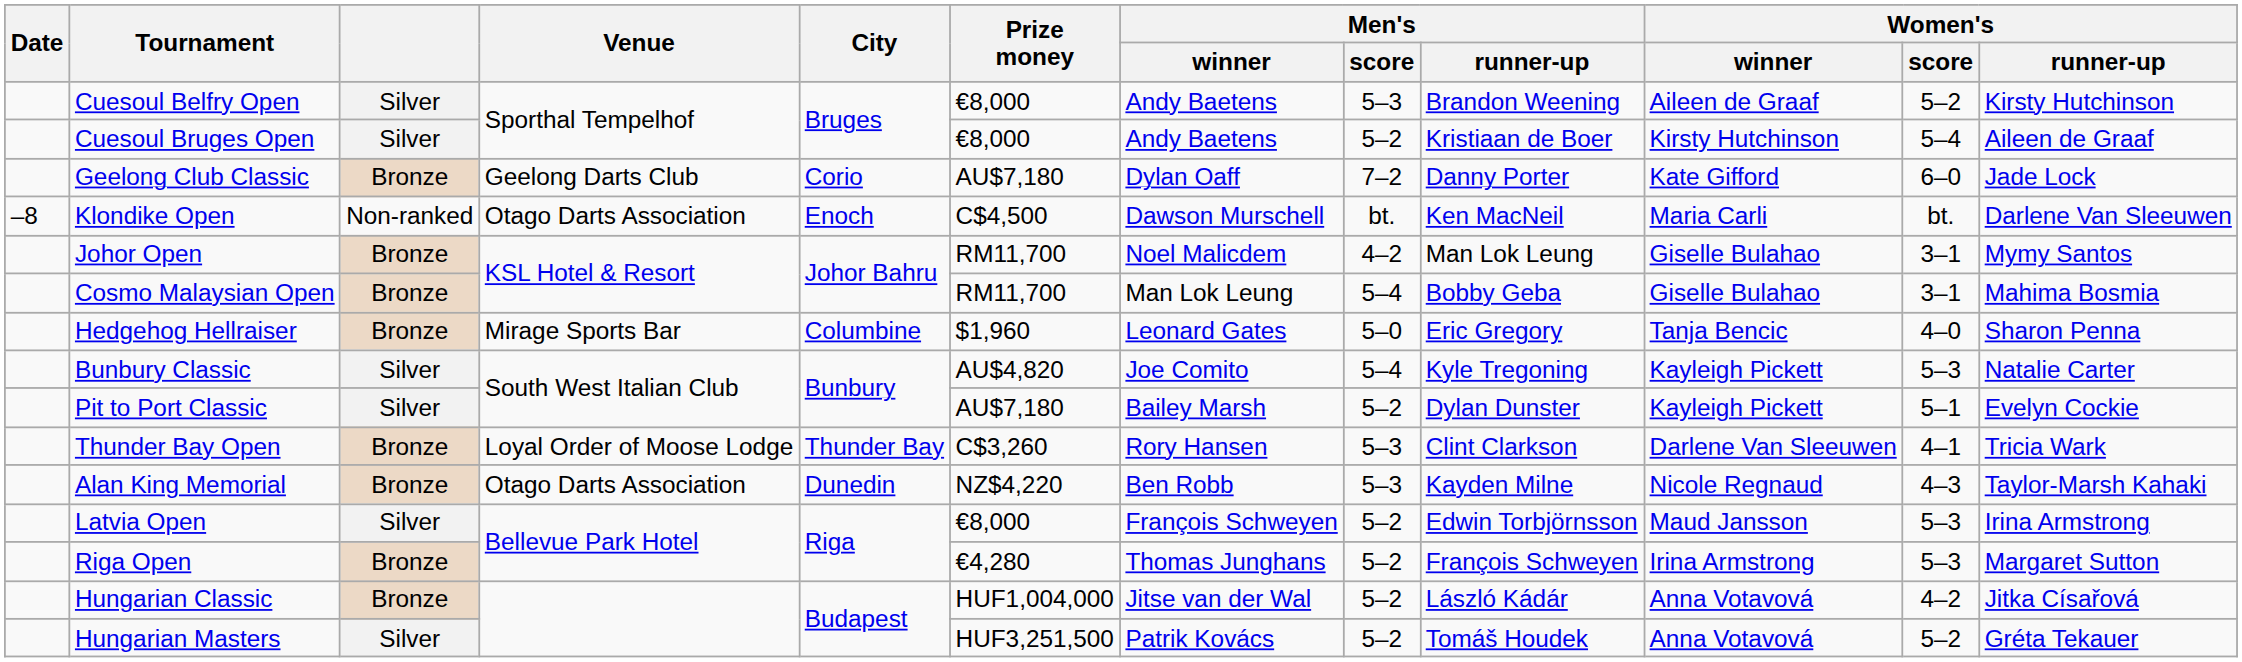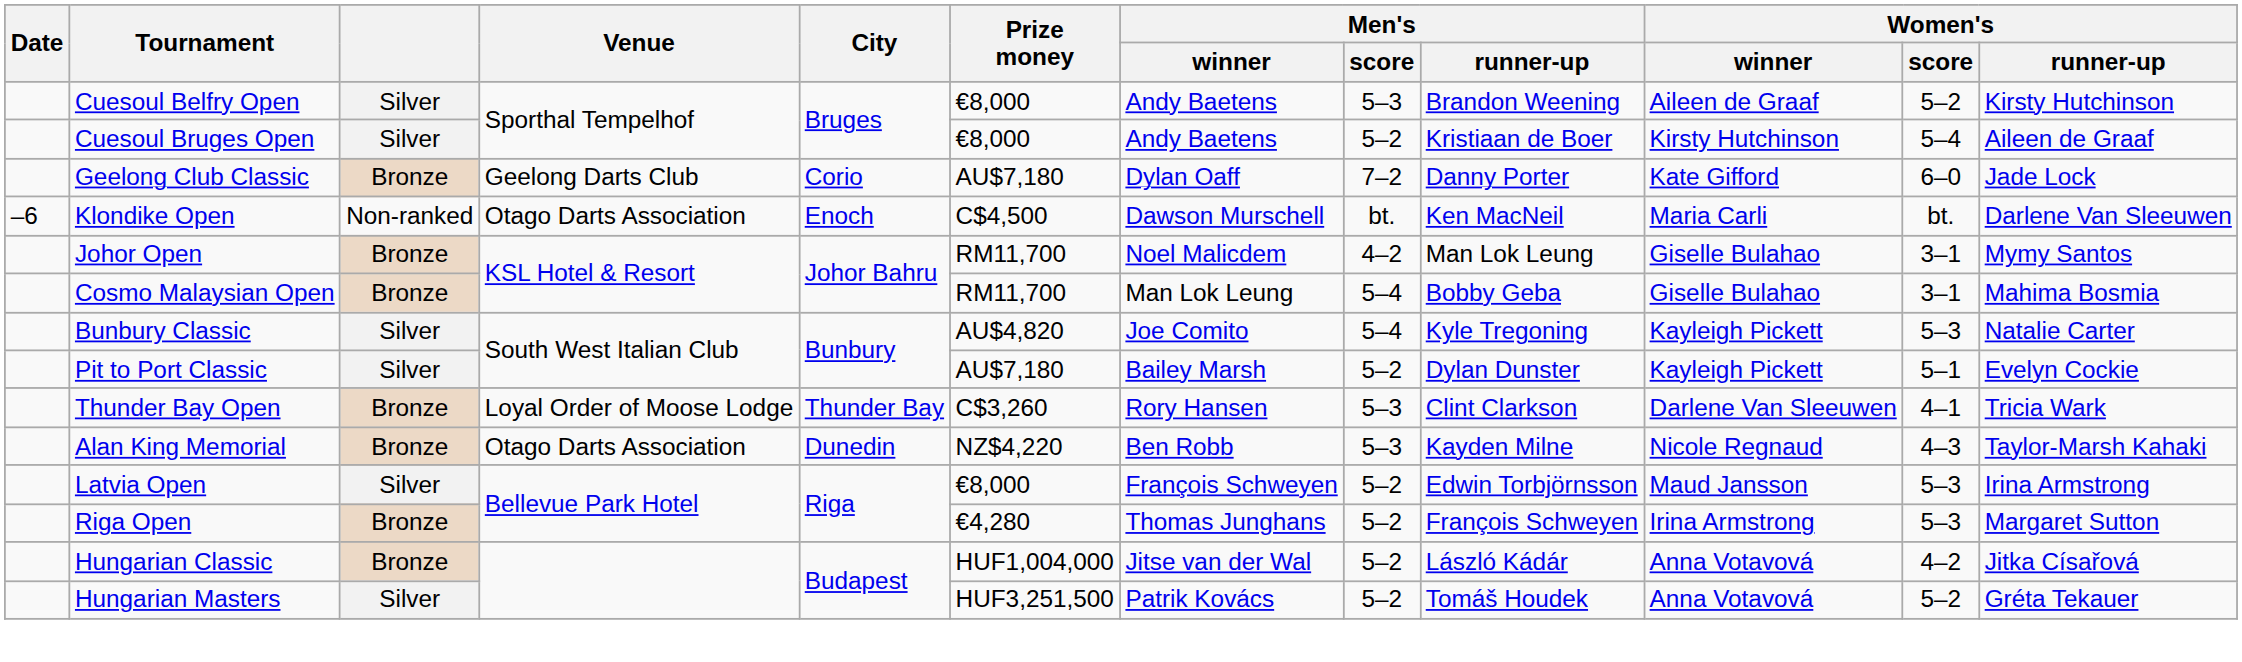 <table class="wikitable sortable" style="font-size: 85%">
 <tr>
 <th class=unsortable rowspan="2">Date</th>
 <th rowspan="2">Tournament</th>
 <th rowspan="2"></th>
 <th rowspan="2">Venue</th>
 <th rowspan="2">City</th>
 <th rowspan="2" class=unsortable>Prize<br>money</th>
 <th colspan="3">Men's</th>
 <th colspan="3">Women's</th>
 </tr>
 <tr>
 <th>winner</th>
 <th class=unsortable>score</th>
 <th>runner-up</th>
 <th>winner</th>
 <th class=unsortable>score</th>
 <th>runner-up</th>
 </tr>
 <tr>
 <td></td>
 <td><a href='#'>Cuesoul Belfry Open</a></td>
 <td bgcolor="f2f2f2" align="center">Silver</td>
 <td rowspan=2>Sporthal Tempelhof</td>
 <td rowspan=2> <a href='#'>Bruges</a></td>
 <td>€8,000</td>
 <td> <a href='#'>Andy Baetens</a></td>
 <td align="center">5–3</td>
 <td> <a href='#'>Brandon Weening</a></td>
 <td> <a href='#'>Aileen de Graaf</a></td>
 <td align="center">5–2</td>
 <td> <a href='#'>Kirsty Hutchinson</a></td>
 </tr>
 <tr>
 <td></td>
 <td><a href='#'>Cuesoul Bruges Open</a></td>
 <td bgcolor="f2f2f2" align="center">Silver</td>
 <td>€8,000</td>
 <td> <a href='#'>Andy Baetens</a></td>
 <td align="center">5–2</td>
 <td> <a href='#'>Kristiaan de Boer</a></td>
 <td> <a href='#'>Kirsty Hutchinson</a></td>
 <td align="center">5–4</td>
 <td> <a href='#'>Aileen de Graaf</a></td>
 </tr>
 <tr>
 <td></td>
 <td><a href='#'>Geelong Club Classic</a></td>
 <td bgcolor="ecd9c6" align="center">Bronze</td>
 <td>Geelong Darts Club</td>
 <td> <a href='#'>Corio</a></td>
 <td>AU$7,180</td>
 <td> <a href='#'>Dylan Oaff</a></td>
 <td align="center">7–2</td>
 <td> <a href='#'>Danny Porter</a></td>
 <td> <a href='#'>Kate Gifford</a></td>
 <td align="center">6–0</td>
 <td> <a href='#'>Jade Lock</a></td>
 </tr>
 <tr>
-<td>–8</td>
+<td>–6</td>
 <td><a href='#'>Klondike Open</a></td>
 <td align="center">Non-ranked</td>
 <td>Otago Darts Association</td>
 <td> <a href='#'>Enoch</a></td>
 <td>C$4,500</td>
 <td> <a href='#'>Dawson Murschell</a></td>
 <td align="center">bt.</td>
 <td> <a href='#'>Ken MacNeil</a></td>
 <td> <a href='#'>Maria Carli</a></td>
 <td align="center">bt.</td>
 <td> <a href='#'>Darlene Van Sleeuwen</a></td>
 </tr>
 <tr>
 <td></td>
 <td><a href='#'>Johor Open</a></td>
 <td bgcolor="ecd9c6" align="center">Bronze</td>
 <td rowspan=2><a href='#'>KSL Hotel & Resort</a></td>
 <td rowspan=2> <a href='#'>Johor Bahru</a></td>
 <td>RM11,700</td>
 <td> <a href='#'>Noel Malicdem</a></td>
 <td align="center">4–2</td>
 <td> Man Lok Leung</td>
 <td> <a href='#'>Giselle Bulahao</a></td>
 <td align="center">3–1</td>
 <td> <a href='#'>Mymy Santos</a></td>
 </tr>
 <tr>
 <td></td>
 <td><a href='#'>Cosmo Malaysian Open</a></td>
 <td bgcolor="ecd9c6" align="center">Bronze</td>
 <td>RM11,700</td>
 <td> Man Lok Leung</td>
 <td align="center">5–4</td>
 <td> <a href='#'>Bobby Geba</a></td>
 <td> <a href='#'>Giselle Bulahao</a></td>
 <td align="center">3–1</td>
 <td> <a href='#'>Mahima Bosmia</a></td>
-</tr>
-<tr>
-<td></td>
-<td><a href='#'>Hedgehog Hellraiser</a></td>
-<td bgcolor="ecd9c6" align="center">Bronze</td>
-<td>Mirage Sports Bar</td>
-<td> <a href='#'>Columbine</a></td>
-<td>$1,960</td>
-<td> <a href='#'>Leonard Gates</a></td>
-<td align="center">5–0</td>
-<td> <a href='#'>Eric Gregory</a></td>
-<td> <a href='#'>Tanja Bencic</a></td>
-<td align="center">4–0</td>
-<td> <a href='#'>Sharon Penna</a></td>
 </tr>
 <tr>
 <td></td>
 <td><a href='#'>Bunbury Classic</a></td>
 <td bgcolor="f2f2f2" align="center">Silver</td>
 <td rowspan=2>South West Italian Club</td>
 <td rowspan=2> <a href='#'>Bunbury</a></td>
 <td>AU$4,820</td>
 <td> <a href='#'>Joe Comito</a></td>
 <td align="center">5–4</td>
 <td> <a href='#'>Kyle Tregoning</a></td>
 <td> <a href='#'>Kayleigh Pickett</a></td>
 <td align="center">5–3</td>
 <td> <a href='#'>Natalie Carter</a></td>
 </tr>
 <tr>
 <td></td>
 <td><a href='#'>Pit to Port Classic</a></td>
 <td bgcolor="f2f2f2" align="center">Silver</td>
 <td>AU$7,180</td>
 <td> <a href='#'>Bailey Marsh</a></td>
 <td align="center">5–2</td>
 <td> <a href='#'>Dylan Dunster</a></td>
 <td> <a href='#'>Kayleigh Pickett</a></td>
 <td align="center">5–1</td>
 <td> <a href='#'>Evelyn Cockie</a></td>
 </tr>
 <tr>
 <td></td>
 <td><a href='#'>Thunder Bay Open</a></td>
 <td bgcolor="ecd9c6" align="center">Bronze</td>
 <td>Loyal Order of Moose Lodge</td>
 <td> <a href='#'>Thunder Bay</a></td>
 <td>C$3,260</td>
 <td> <a href='#'>Rory Hansen</a></td>
 <td align="center">5–3</td>
 <td> <a href='#'>Clint Clarkson</a></td>
 <td> <a href='#'>Darlene Van Sleeuwen</a></td>
 <td align="center">4–1</td>
 <td> <a href='#'>Tricia Wark</a></td>
 </tr>
 <tr>
 <td></td>
 <td><a href='#'>Alan King Memorial</a></td>
 <td bgcolor="ecd9c6" align="center">Bronze</td>
 <td>Otago Darts Association</td>
 <td> <a href='#'>Dunedin</a></td>
 <td>NZ$4,220</td>
 <td> <a href='#'>Ben Robb</a></td>
 <td align="center">5–3</td>
 <td> <a href='#'>Kayden Milne</a></td>
 <td> <a href='#'>Nicole Regnaud</a></td>
 <td align="center">4–3</td>
 <td> <a href='#'>Taylor-Marsh Kahaki</a></td>
 </tr>
 <tr>
 <td></td>
 <td><a href='#'>Latvia Open</a></td>
 <td bgcolor="f2f2f2" align="center">Silver</td>
 <td rowspan=2><a href='#'>Bellevue Park Hotel</a></td>
 <td rowspan=2> <a href='#'>Riga</a></td>
 <td>€8,000</td>
 <td> <a href='#'>François Schweyen</a></td>
 <td align="center">5–2</td>
 <td> <a href='#'>Edwin Torbjörnsson</a></td>
 <td> <a href='#'>Maud Jansson</a></td>
 <td align="center">5–3</td>
 <td> <a href='#'>Irina Armstrong</a></td>
 </tr>
 <tr>
 <td></td>
 <td><a href='#'>Riga Open</a></td>
 <td bgcolor="ecd9c6" align="center">Bronze</td>
 <td>€4,280</td>
 <td> <a href='#'>Thomas Junghans</a></td>
 <td align="center">5–2</td>
 <td> <a href='#'>François Schweyen</a></td>
 <td> <a href='#'>Irina Armstrong</a></td>
 <td align="center">5–3</td>
 <td> <a href='#'>Margaret Sutton</a></td>
 </tr>
 <tr>
 <td></td>
 <td><a href='#'>Hungarian Classic</a></td>
 <td bgcolor="ecd9c6" align="center">Bronze</td>
 <td rowspan=2></td>
 <td rowspan=2> <a href='#'>Budapest</a></td>
 <td>HUF1,004,000</td>
 <td> <a href='#'>Jitse van der Wal</a></td>
 <td align="center">5–2</td>
 <td> <a href='#'>László Kádár</a></td>
 <td> <a href='#'>Anna Votavová</a></td>
 <td align="center">4–2</td>
 <td> <a href='#'>Jitka Císařová</a></td>
 </tr>
 <tr>
 <td></td>
 <td><a href='#'>Hungarian Masters</a></td>
 <td bgcolor="f2f2f2" align="center">Silver</td>
 <td>HUF3,251,500</td>
 <td> <a href='#'>Patrik Kovács</a></td>
 <td align="center">5–2</td>
 <td> <a href='#'>Tomáš Houdek</a></td>
 <td> <a href='#'>Anna Votavová</a></td>
 <td align="center">5–2</td>
 <td> <a href='#'>Gréta Tekauer</a></td>
 </tr>
 </table>
